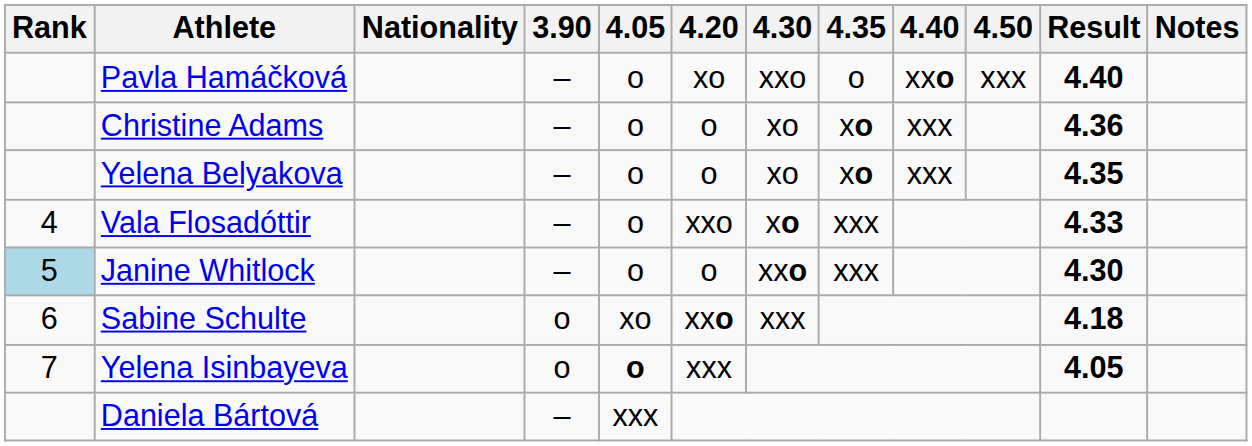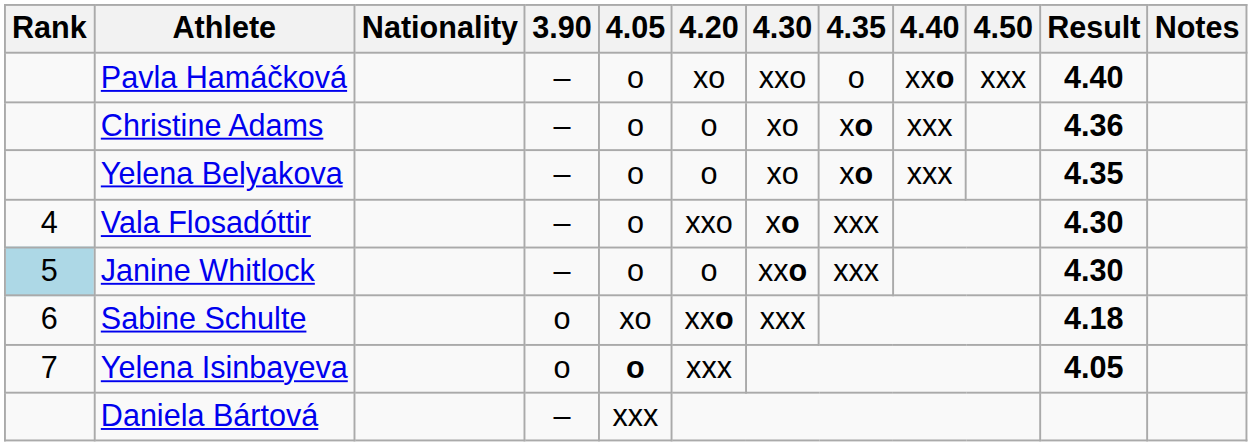 <table class="wikitable sortable" style="text-align:center">
 <tr>
 <th>Rank</th>
 <th>Athlete</th>
 <th>Nationality</th>
 <th>3.90</th>
 <th>4.05</th>
 <th>4.20</th>
 <th>4.30</th>
 <th>4.35</th>
 <th>4.40</th>
 <th>4.50</th>
 <th>Result</th>
 <th>Notes</th>
 </tr>
 <tr>
 <td></td>
 <td align="left"><a href='#'>Pavla Hamáčková</a></td>
 <td align=left></td>
 <td>–</td>
 <td>o</td>
 <td>xo</td>
 <td>xxo</td>
 <td>o</td>
 <td>xx<strong>o</strong></td>
 <td>xxx</td>
 <td><strong>4.40</strong></td>
 <td></td>
 </tr>
 <tr>
 <td></td>
 <td align="left"><a href='#'>Christine Adams</a></td>
 <td align=left></td>
 <td>–</td>
 <td>o</td>
 <td>o</td>
 <td>xo</td>
 <td>x<strong>o</strong></td>
 <td>xxx</td>
 <td></td>
 <td><strong>4.36</strong></td>
 <td></td>
 </tr>
 <tr>
 <td></td>
 <td align="left"><a href='#'>Yelena Belyakova</a></td>
 <td align=left></td>
 <td>–</td>
 <td>o</td>
 <td>o</td>
 <td>xo</td>
 <td>x<strong>o</strong></td>
 <td>xxx</td>
 <td></td>
 <td><strong>4.35</strong></td>
 <td></td>
 </tr>
 <tr>
 <td>4</td>
 <td align="left"><a href='#'>Vala Flosadóttir</a></td>
 <td align=left></td>
 <td>–</td>
 <td>o</td>
 <td>xxo</td>
 <td>x<strong>o</strong></td>
 <td>xxx</td>
 <td colspan=2></td>
-<td><strong>4.33</strong></td>
+<td><strong>4.30</strong></td>
 <td></td>
 </tr>
 <tr>
 <td style="background: lightblue;">5</td>
 <td align="left"><a href='#'>Janine Whitlock</a></td>
 <td align=left></td>
 <td>–</td>
 <td>o</td>
 <td>o</td>
 <td>xx<strong>o</strong></td>
 <td>xxx</td>
 <td colspan=2></td>
 <td><strong>4.30</strong></td>
 <td></td>
 </tr>
 <tr>
 <td>6</td>
 <td align="left"><a href='#'>Sabine Schulte</a></td>
 <td align=left></td>
 <td>o</td>
 <td>xo</td>
 <td>xx<strong>o</strong></td>
 <td>xxx</td>
 <td colspan=3></td>
 <td><strong>4.18</strong></td>
 <td></td>
 </tr>
 <tr>
 <td>7</td>
 <td align="left"><a href='#'>Yelena Isinbayeva</a></td>
 <td align=left></td>
 <td>o</td>
 <td><strong>o</strong></td>
 <td>xxx</td>
 <td colspan=4></td>
 <td><strong>4.05</strong></td>
 <td></td>
 </tr>
 <tr>
 <td></td>
 <td align="left"><a href='#'>Daniela Bártová</a></td>
 <td align=left></td>
 <td>–</td>
 <td>xxx</td>
 <td colspan=5></td>
 <td><strong></strong></td>
 <td></td>
 </tr>
 </table>
